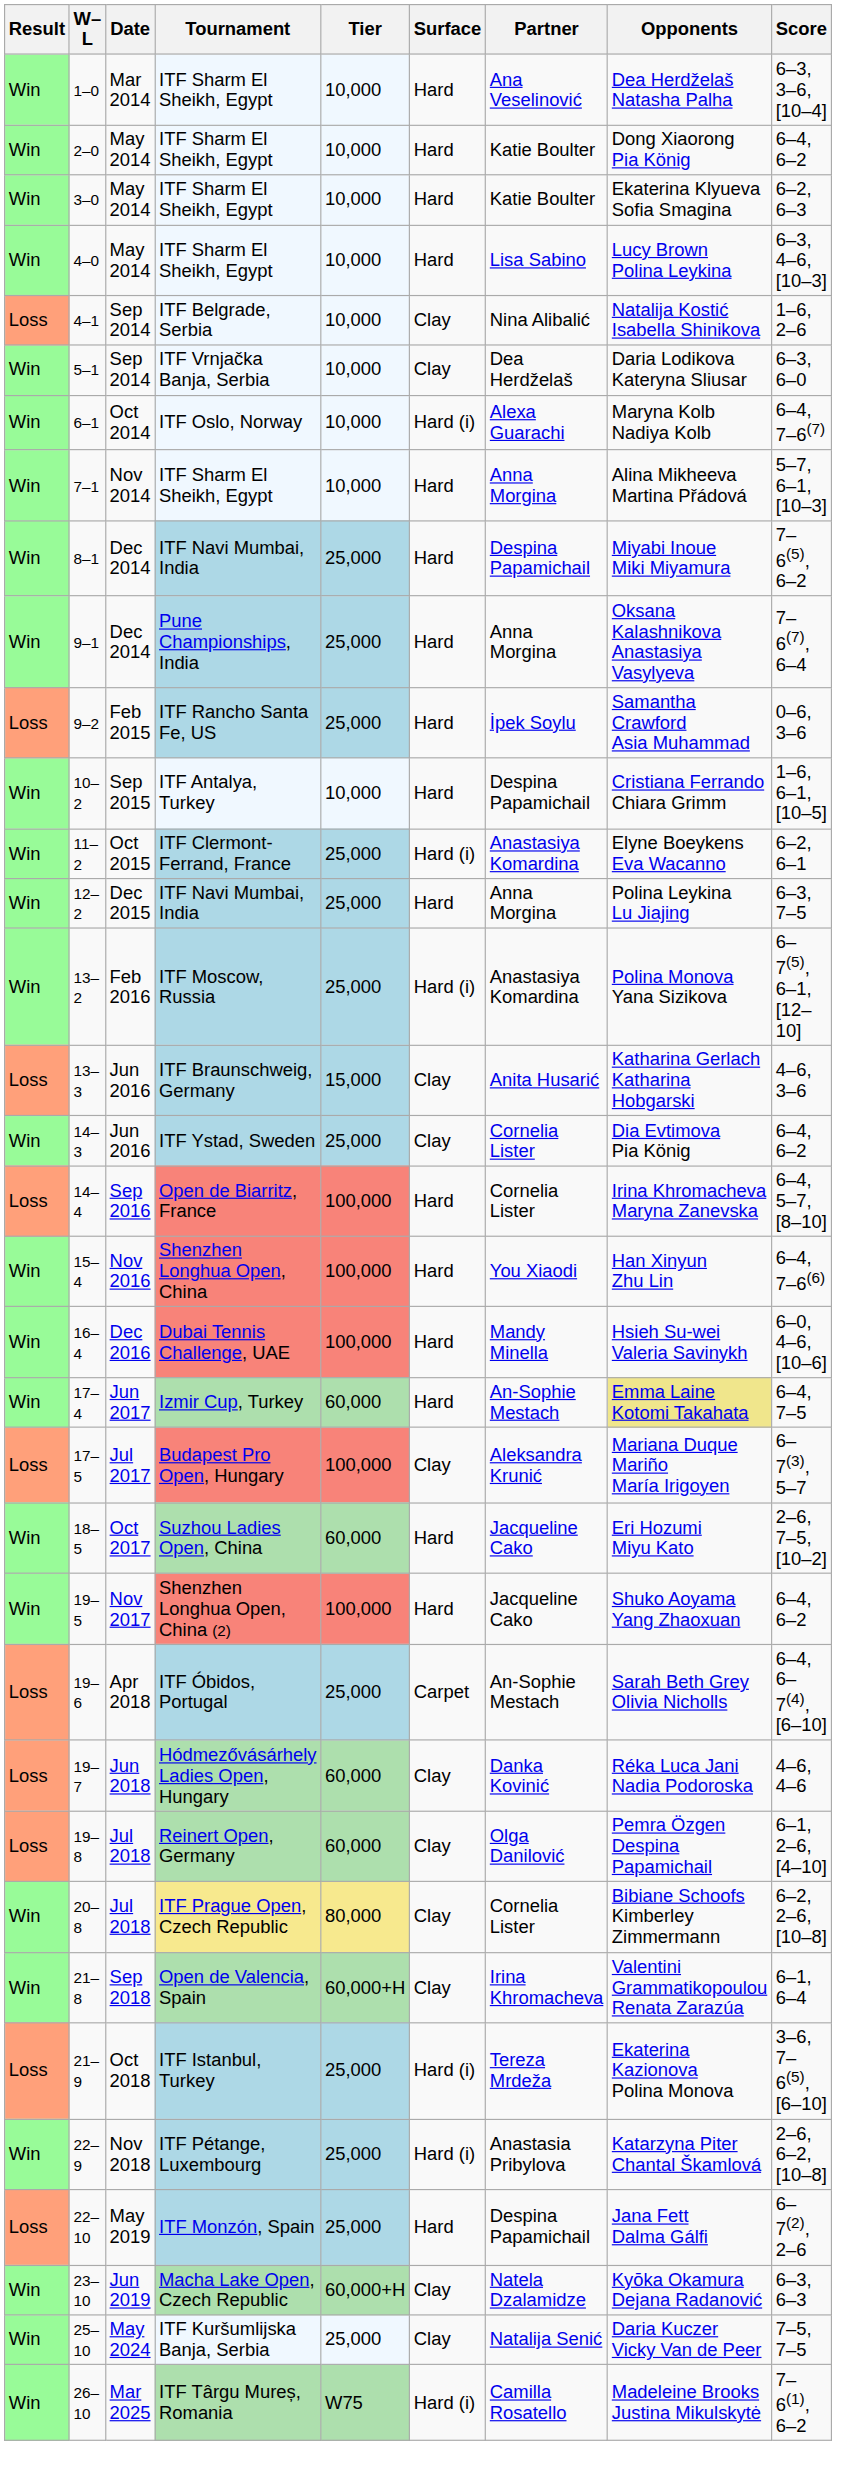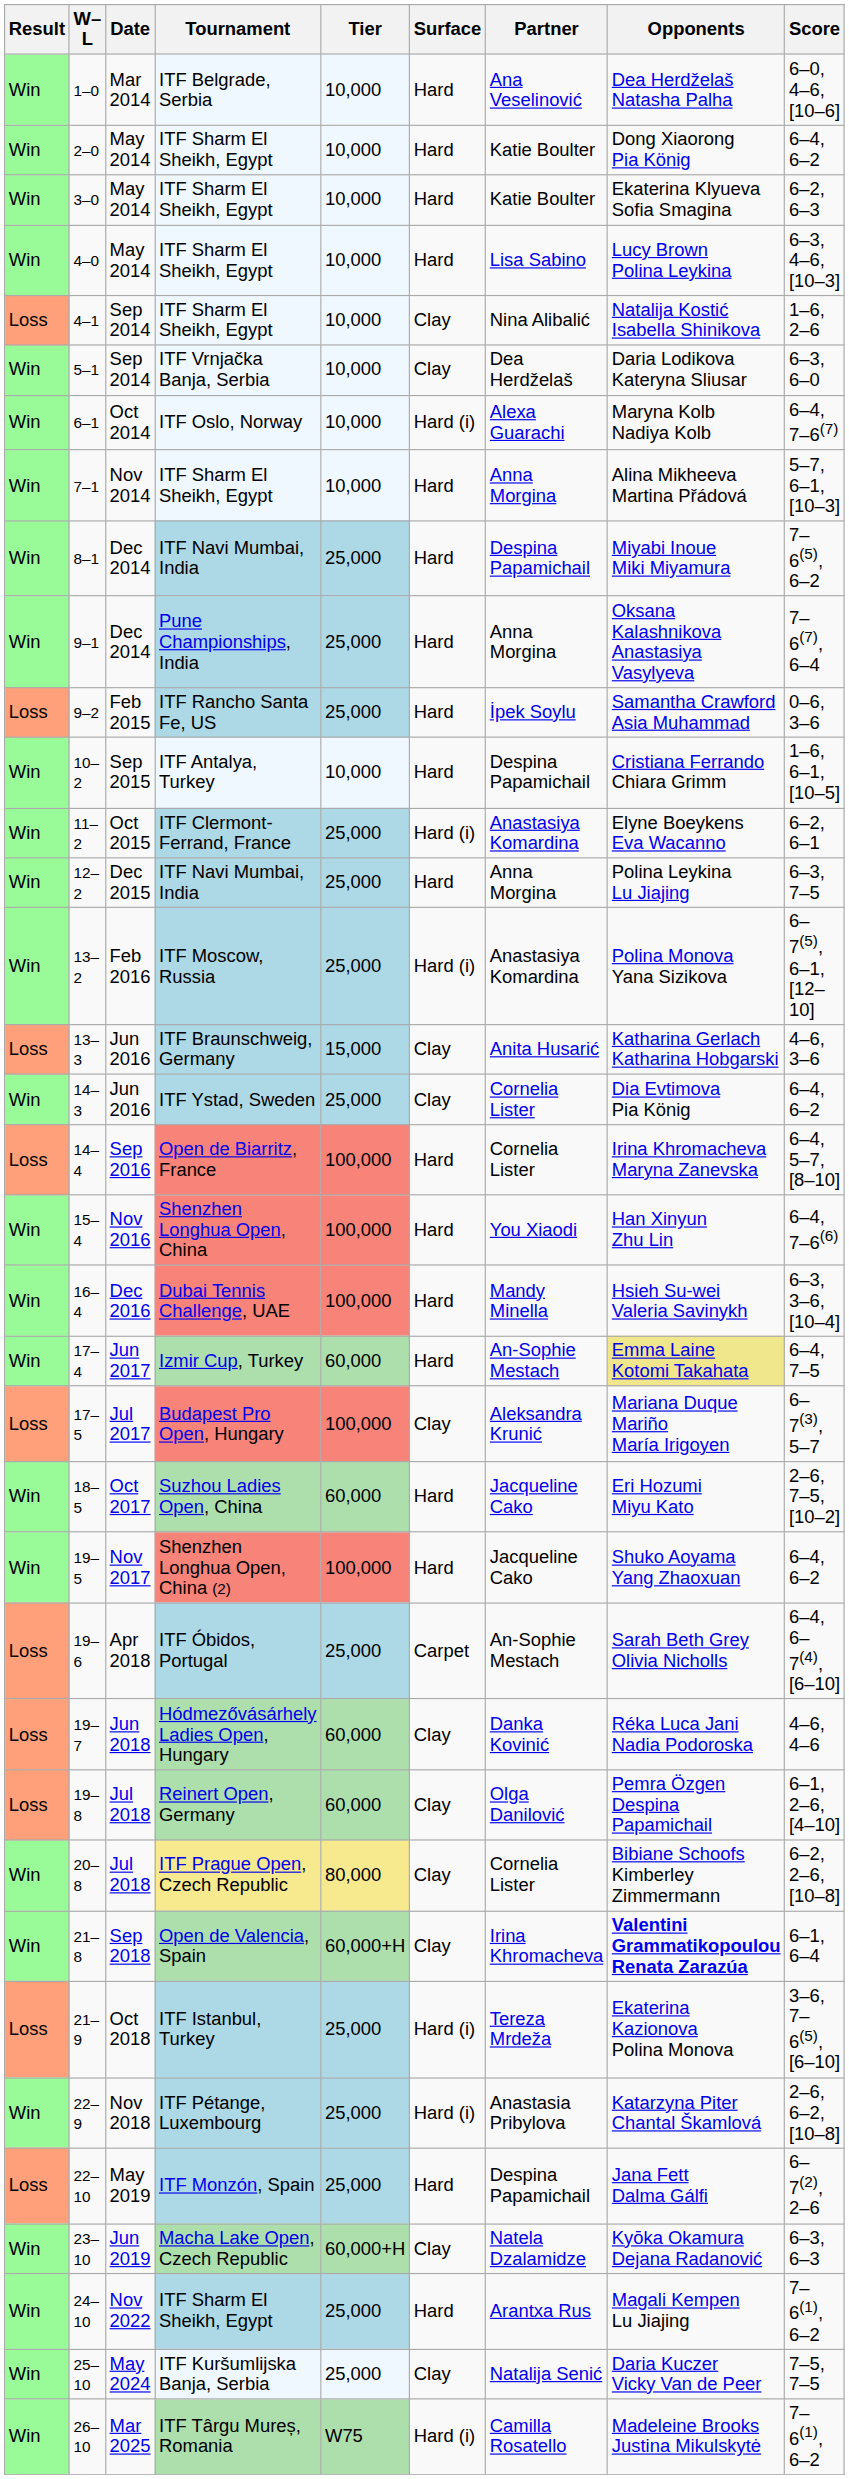 <table class="sortable wikitable nowrap">
 <tr>
 <th>Result</th>
 <th class="unsortable">W–L</th>
 <th>Date</th>
 <th>Tournament</th>
 <th>Tier</th>
 <th>Surface</th>
 <th>Partner</th>
 <th>Opponents</th>
 <th class="unsortable">Score</th>
 </tr>
 <tr>
 <td style="background:#98fb98;">Win</td>
 <td><small>1–0</small></td>
 <td>Mar 2014</td>
-<td style="background:#f0f8ff;">ITF Sharm El Sheikh, Egypt</td>
+<td style="background:#f0f8ff;">ITF Belgrade, Serbia</td>
 <td style="background:#f0f8ff;">10,000</td>
 <td>Hard</td>
 <td> <a href='#'>Ana Veselinović</a></td>
 <td> <a href='#'>Dea Herdželaš</a> <br>  <a href='#'>Natasha Palha</a></td>
-<td>6–3, 3–6, [10–4]</td>
+<td>6–0, 4–6, [10–6]</td>
 </tr>
 <tr>
 <td style="background:#98fb98;">Win</td>
 <td><small>2–0</small></td>
 <td>May 2014</td>
 <td style="background:#f0f8ff;">ITF Sharm El Sheikh, Egypt</td>
 <td style="background:#f0f8ff;">10,000</td>
 <td>Hard</td>
 <td> Katie Boulter</td>
 <td> Dong Xiaorong <br>  <a href='#'>Pia König</a></td>
 <td>6–4, 6–2</td>
 </tr>
 <tr>
 <td style="background:#98fb98;">Win</td>
 <td><small>3–0</small></td>
 <td>May 2014</td>
 <td style="background:#f0f8ff;">ITF Sharm El Sheikh, Egypt</td>
 <td style="background:#f0f8ff;">10,000</td>
 <td>Hard</td>
 <td> Katie Boulter</td>
 <td> Ekaterina Klyueva <br>  Sofia Smagina</td>
 <td>6–2, 6–3</td>
 </tr>
 <tr>
 <td style="background:#98fb98;">Win</td>
 <td><small>4–0</small></td>
 <td>May 2014</td>
 <td style="background:#f0f8ff;">ITF Sharm El Sheikh, Egypt</td>
 <td style="background:#f0f8ff;">10,000</td>
 <td>Hard</td>
 <td> <a href='#'>Lisa Sabino</a></td>
 <td> <a href='#'>Lucy Brown</a> <br>  <a href='#'>Polina Leykina</a></td>
 <td>6–3, 4–6, [10–3]</td>
 </tr>
 <tr>
 <td style="background:#ffa07a;">Loss</td>
 <td><small>4–1</small></td>
 <td>Sep 2014</td>
-<td style="background:#f0f8ff;">ITF Belgrade, Serbia</td>
+<td style="background:#f0f8ff;">ITF Sharm El Sheikh, Egypt</td>
 <td style="background:#f0f8ff;">10,000</td>
 <td>Clay</td>
 <td> Nina Alibalić</td>
 <td> <a href='#'>Natalija Kostić</a> <br>  <a href='#'>Isabella Shinikova</a></td>
 <td>1–6, 2–6</td>
 </tr>
 <tr>
 <td style="background:#98fb98;">Win</td>
 <td><small>5–1</small></td>
 <td>Sep 2014</td>
 <td style="background:#f0f8ff;">ITF Vrnjačka Banja, Serbia</td>
 <td style="background:#f0f8ff;">10,000</td>
 <td>Clay</td>
 <td> Dea Herdželaš</td>
 <td> Daria Lodikova <br>  Kateryna Sliusar</td>
 <td>6–3, 6–0</td>
 </tr>
 <tr>
 <td style="background:#98fb98;">Win</td>
 <td><small>6–1</small></td>
 <td>Oct 2014</td>
 <td style="background:#f0f8ff;">ITF Oslo, Norway</td>
 <td style="background:#f0f8ff;">10,000</td>
 <td>Hard (i)</td>
 <td> <a href='#'>Alexa Guarachi</a></td>
 <td> Maryna Kolb <br>  Nadiya Kolb</td>
 <td>6–4, 7–6<sup>(7)</sup></td>
 </tr>
 <tr>
 <td style="background:#98fb98;">Win</td>
 <td><small>7–1</small></td>
 <td>Nov 2014</td>
 <td style="background:#f0f8ff;">ITF Sharm El Sheikh, Egypt</td>
 <td style="background:#f0f8ff;">10,000</td>
 <td>Hard</td>
 <td> <a href='#'>Anna Morgina</a></td>
 <td> Alina Mikheeva <br>  Martina Přádová</td>
 <td>5–7, 6–1, [10–3]</td>
 </tr>
 <tr>
 <td style="background:#98fb98;">Win</td>
 <td><small>8–1</small></td>
 <td>Dec 2014</td>
 <td style="background:lightblue;">ITF Navi Mumbai, India</td>
 <td style="background:lightblue;">25,000</td>
 <td>Hard</td>
 <td> <a href='#'>Despina Papamichail</a></td>
 <td> <a href='#'>Miyabi Inoue</a> <br>  <a href='#'>Miki Miyamura</a></td>
 <td>7–6<sup>(5)</sup>, 6–2</td>
 </tr>
 <tr>
 <td style="background:#98fb98;">Win</td>
 <td><small>9–1</small></td>
 <td>Dec 2014</td>
 <td style="background:lightblue;"><a href='#'>Pune Championships</a>, India</td>
 <td style="background:lightblue;">25,000</td>
 <td>Hard</td>
 <td> Anna Morgina</td>
 <td> <a href='#'>Oksana Kalashnikova</a> <br>  <a href='#'>Anastasiya Vasylyeva</a></td>
 <td>7–6<sup>(7)</sup>, 6–4</td>
 </tr>
 <tr>
 <td style="background:#ffa07a;">Loss</td>
 <td><small>9–2</small></td>
 <td>Feb 2015</td>
 <td style="background:lightblue;">ITF Rancho Santa Fe, US</td>
 <td style="background:lightblue;">25,000</td>
 <td>Hard</td>
 <td> <a href='#'>İpek Soylu</a></td>
 <td> <a href='#'>Samantha Crawford</a> <br>  <a href='#'>Asia Muhammad</a></td>
 <td>0–6, 3–6</td>
 </tr>
 <tr>
 <td style="background:#98fb98;">Win</td>
 <td><small>10–2</small></td>
 <td>Sep 2015</td>
 <td style="background:#f0f8ff;">ITF Antalya, Turkey</td>
 <td style="background:#f0f8ff;">10,000</td>
 <td>Hard</td>
 <td> Despina Papamichail</td>
 <td> <a href='#'>Cristiana Ferrando</a> <br>  Chiara Grimm</td>
 <td>1–6, 6–1, [10–5]</td>
 </tr>
 <tr>
 <td style="background:#98fb98;">Win</td>
 <td><small>11–2</small></td>
 <td>Oct 2015</td>
 <td style="background:lightblue;">ITF Clermont-Ferrand, France</td>
 <td style="background:lightblue;">25,000</td>
 <td>Hard (i)</td>
 <td> <a href='#'>Anastasiya Komardina</a></td>
 <td> Elyne Boeykens <br>  <a href='#'>Eva Wacanno</a></td>
 <td>6–2, 6–1</td>
 </tr>
 <tr>
 <td style="background:#98fb98;">Win</td>
 <td><small>12–2</small></td>
 <td>Dec 2015</td>
 <td style="background:lightblue;">ITF Navi Mumbai, India</td>
 <td style="background:lightblue;">25,000</td>
 <td>Hard</td>
 <td> Anna Morgina</td>
 <td> Polina Leykina <br>  <a href='#'>Lu Jiajing</a></td>
 <td>6–3, 7–5</td>
 </tr>
 <tr>
 <td style="background:#98fb98;">Win</td>
 <td><small>13–2</small></td>
 <td>Feb 2016</td>
 <td style="background:lightblue;">ITF Moscow, Russia</td>
 <td style="background:lightblue;">25,000</td>
 <td>Hard (i)</td>
 <td> Anastasiya Komardina</td>
 <td> <a href='#'>Polina Monova</a> <br>  Yana Sizikova</td>
 <td>6–7<sup>(5)</sup>, 6–1, [12–10]</td>
 </tr>
 <tr>
 <td style="background:#ffa07a;">Loss</td>
 <td><small>13–3</small></td>
 <td>Jun 2016</td>
 <td style="background:lightblue;">ITF Braunschweig, Germany</td>
 <td style="background:lightblue;">15,000</td>
 <td>Clay</td>
 <td> <a href='#'>Anita Husarić</a></td>
 <td> <a href='#'>Katharina Gerlach</a> <br>  <a href='#'>Katharina Hobgarski</a></td>
 <td>4–6, 3–6</td>
 </tr>
 <tr>
 <td style="background:#98fb98;">Win</td>
 <td><small>14–3</small></td>
 <td>Jun 2016</td>
 <td style="background:lightblue;">ITF Ystad, Sweden</td>
 <td style="background:lightblue;">25,000</td>
 <td>Clay</td>
 <td> <a href='#'>Cornelia Lister</a></td>
 <td> <a href='#'>Dia Evtimova</a> <br>  Pia König</td>
 <td>6–4, 6–2</td>
 </tr>
 <tr>
 <td style="background:#ffa07a;">Loss</td>
 <td><small>14–4</small></td>
 <td><a href='#'>Sep 2016</a></td>
 <td style="background:#f88379;"><a href='#'>Open de Biarritz</a>, France</td>
 <td style="background:#f88379;">100,000</td>
 <td>Hard</td>
 <td> Cornelia Lister</td>
 <td> <a href='#'>Irina Khromacheva</a> <br>  <a href='#'>Maryna Zanevska</a></td>
 <td>6–4, 5–7, [8–10]</td>
 </tr>
 <tr>
 <td style="background:#98fb98;">Win</td>
 <td><small>15–4</small></td>
 <td><a href='#'>Nov 2016</a></td>
 <td style="background:#f88379;"><a href='#'>Shenzhen Longhua Open</a>, China</td>
 <td style="background:#f88379;">100,000</td>
 <td>Hard</td>
 <td> <a href='#'>You Xiaodi</a></td>
 <td> <a href='#'>Han Xinyun</a> <br>  <a href='#'>Zhu Lin</a></td>
 <td>6–4, 7–6<sup>(6)</sup></td>
 </tr>
 <tr>
 <td style="background:#98fb98;">Win</td>
 <td><small>16–4</small></td>
 <td><a href='#'>Dec 2016</a></td>
 <td style="background:#f88379;"><a href='#'>Dubai Tennis Challenge</a>, UAE</td>
 <td style="background:#f88379;">100,000</td>
 <td>Hard</td>
 <td> <a href='#'>Mandy Minella</a></td>
 <td> <a href='#'>Hsieh Su-wei</a> <br>  <a href='#'>Valeria Savinykh</a></td>
-<td>6–0, 4–6, [10–6]</td>
+<td>6–3, 3–6, [10–4]</td>
 </tr>
 <tr>
 <td style="background:#98fb98;">Win</td>
 <td><small>17–4</small></td>
 <td><a href='#'>Jun 2017</a></td>
 <td style="background:#addfad;"><a href='#'>Izmir Cup</a>, Turkey</td>
 <td style="background:#addfad;">60,000</td>
 <td>Hard</td>
 <td> <a href='#'>An-Sophie Mestach</a></td>
 <td style="background: khaki;"> <a href='#'>Emma Laine</a> <br>  <a href='#'>Kotomi Takahata</a></td>
 <td>6–4, 7–5</td>
 </tr>
 <tr>
 <td style="background:#ffa07a;">Loss</td>
 <td><small>17–5</small></td>
 <td><a href='#'>Jul 2017</a></td>
 <td style="background:#f88379;"><a href='#'>Budapest Pro Open</a>, Hungary</td>
 <td style="background:#f88379;">100,000</td>
 <td>Clay</td>
 <td> <a href='#'>Aleksandra Krunić</a></td>
 <td> <a href='#'>Mariana Duque Mariño</a> <br>  <a href='#'>María Irigoyen</a></td>
 <td>6–7<sup>(3)</sup>, 5–7</td>
 </tr>
 <tr>
 <td style="background:#98fb98;">Win</td>
 <td><small>18–5</small></td>
 <td><a href='#'>Oct 2017</a></td>
 <td style="background:#addfad;"><a href='#'>Suzhou Ladies Open</a>, China</td>
 <td style="background:#addfad;">60,000</td>
 <td>Hard</td>
 <td> <a href='#'>Jacqueline Cako</a></td>
 <td> <a href='#'>Eri Hozumi</a> <br>  <a href='#'>Miyu Kato</a></td>
 <td>2–6, 7–5, [10–2]</td>
 </tr>
 <tr>
 <td style="background:#98fb98;">Win</td>
 <td><small>19–5</small></td>
 <td><a href='#'>Nov 2017</a></td>
 <td style="background:#f88379;">Shenzhen Longhua Open, China <small>(2)</small></td>
 <td style="background:#f88379;">100,000</td>
 <td>Hard</td>
 <td> Jacqueline Cako</td>
 <td> <a href='#'>Shuko Aoyama</a> <br>  <a href='#'>Yang Zhaoxuan</a></td>
 <td>6–4, 6–2</td>
 </tr>
 <tr>
 <td style="background:#ffa07a;">Loss</td>
 <td><small>19–6</small></td>
 <td>Apr 2018</td>
 <td style="background:lightblue;">ITF Óbidos, Portugal</td>
 <td style="background:lightblue;">25,000</td>
 <td>Carpet</td>
 <td> An-Sophie Mestach</td>
 <td> <a href='#'>Sarah Beth Grey</a> <br>  <a href='#'>Olivia Nicholls</a></td>
 <td>6–4, 6–7<sup>(4)</sup>, [6–10]</td>
 </tr>
 <tr>
 <td style="background:#ffa07a;">Loss</td>
 <td><small>19–7</small></td>
 <td><a href='#'>Jun 2018</a></td>
 <td style="background:#addfad;"><a href='#'>Hódmezővásárhely Ladies Open</a>, <br> Hungary</td>
 <td style="background:#addfad;">60,000</td>
 <td>Clay</td>
 <td> <a href='#'>Danka Kovinić</a></td>
 <td> <a href='#'>Réka Luca Jani</a> <br>  <a href='#'>Nadia Podoroska</a></td>
 <td>4–6, 4–6</td>
 </tr>
 <tr>
 <td style="background:#ffa07a;">Loss</td>
 <td><small>19–8</small></td>
 <td><a href='#'>Jul 2018</a></td>
 <td style="background:#addfad;"><a href='#'>Reinert Open</a>, Germany</td>
 <td style="background:#addfad;">60,000</td>
 <td>Clay</td>
 <td> <a href='#'>Olga Danilović</a></td>
 <td> <a href='#'>Pemra Özgen</a> <br>  <a href='#'>Despina Papamichail</a></td>
 <td>6–1, 2–6, [4–10]</td>
 </tr>
 <tr>
 <td style="background:#98fb98;">Win</td>
 <td><small>20–8</small></td>
 <td><a href='#'>Jul 2018</a></td>
 <td style="background:#f7e98e;"><a href='#'>ITF Prague Open</a>, Czech Republic</td>
 <td style="background:#f7e98e;">80,000</td>
 <td>Clay</td>
 <td> Cornelia Lister</td>
 <td> <a href='#'>Bibiane Schoofs</a> <br>  Kimberley Zimmermann</td>
 <td>6–2, 2–6, [10–8]</td>
 </tr>
 <tr>
 <td style="background:#98fb98;">Win</td>
 <td><small>21–8</small></td>
 <td><a href='#'>Sep 2018</a></td>
 <td style="background:#addfad;"><a href='#'>Open de Valencia</a>, Spain</td>
 <td style="background:#addfad;">60,000+H</td>
 <td>Clay</td>
 <td> <a href='#'>Irina Khromacheva</a></td>
-<td> <a href='#'>Valentini Grammatikopoulou</a> <br>  <a href='#'>Renata Zarazúa</a></td>
+<td><strong> <a href='#'>Valentini Grammatikopoulou</a> <br>  <a href='#'>Renata Zarazúa</a></strong></td>
 <td>6–1, 6–4</td>
 </tr>
 <tr>
 <td style="background:#ffa07a;">Loss</td>
 <td><small>21–9</small></td>
 <td>Oct 2018</td>
 <td style="background:lightblue;">ITF Istanbul, Turkey</td>
 <td style="background:lightblue;">25,000</td>
 <td>Hard (i)</td>
 <td> <a href='#'>Tereza Mrdeža</a></td>
 <td> <a href='#'>Ekaterina Kazionova</a> <br>  Polina Monova</td>
 <td>3–6, 7–6<sup>(5)</sup>, [6–10]</td>
 </tr>
 <tr>
 <td style="background:#98fb98;">Win</td>
 <td><small>22–9</small></td>
 <td>Nov 2018</td>
 <td style="background:lightblue;">ITF Pétange, Luxembourg</td>
 <td style="background:lightblue;">25,000</td>
 <td>Hard (i)</td>
 <td> Anastasia Pribylova</td>
 <td> <a href='#'>Katarzyna Piter</a> <br>  <a href='#'>Chantal Škamlová</a></td>
 <td>2–6, 6–2, [10–8]</td>
 </tr>
 <tr>
 <td style="background:#ffa07a;">Loss</td>
 <td><small>22–10</small></td>
 <td>May 2019</td>
 <td style="background:lightblue;"><a href='#'>ITF Monzón</a>, Spain</td>
 <td style="background:lightblue;">25,000</td>
 <td>Hard</td>
 <td> Despina Papamichail</td>
 <td> <a href='#'>Jana Fett</a> <br>  <a href='#'>Dalma Gálfi</a></td>
 <td>6–7<sup>(2)</sup>, 2–6</td>
 </tr>
 <tr>
 <td style="background:#98fb98;">Win</td>
 <td><small>23–10</small></td>
 <td><a href='#'>Jun 2019</a></td>
 <td style="background:#addfad;"><a href='#'>Macha Lake Open</a>, Czech Republic</td>
 <td style="background:#addfad;">60,000+H</td>
 <td>Clay</td>
 <td> <a href='#'>Natela Dzalamidze</a></td>
 <td> <a href='#'>Kyōka Okamura</a> <br>  <a href='#'>Dejana Radanović</a></td>
 <td>6–3, 6–3</td>
 </tr>
 <tr>
 <td style="background:#98fb98;">Win</td>
+<td><small>24–10</small></td>
+<td><a href='#'>Nov 2022</a></td>
+<td style="background:lightblue;">ITF Sharm El Sheikh, Egypt</td>
+<td style="background:lightblue;">25,000</td>
+<td>Hard</td>
+<td> <a href='#'>Arantxa Rus</a></td>
+<td> <a href='#'>Magali Kempen</a> <br>  Lu Jiajing</td>
+<td>7–6<sup>(1)</sup>, 6–2</td>
+</tr>
+<tr>
+<td style="background:#98fb98;">Win</td>
 <td><small>25–10</small></td>
 <td><a href='#'>May 2024</a></td>
 <td style="background:#f0f8ff;">ITF Kuršumlijska Banja, Serbia</td>
 <td style="background:#f0f8ff;">25,000</td>
 <td>Clay</td>
 <td> <a href='#'>Natalija Senić</a></td>
 <td> <a href='#'>Daria Kuczer</a> <br>  <a href='#'>Vicky Van de Peer</a></td>
 <td>7–5, 7–5</td>
 </tr>
 <tr>
 <td style="background:#98fb98;">Win</td>
 <td><small>26–10</small></td>
 <td><a href='#'>Mar 2025</a></td>
 <td style="background:#addfad;">ITF Târgu Mureș, Romania</td>
 <td style="background:#addfad;">W75</td>
 <td>Hard (i)</td>
 <td> <a href='#'>Camilla Rosatello</a></td>
 <td> <a href='#'>Madeleine Brooks</a> <br>  <a href='#'>Justina Mikulskytė</a></td>
 <td>7–6<sup>(1)</sup>, 6–2</td>
 </tr>
 </table>
